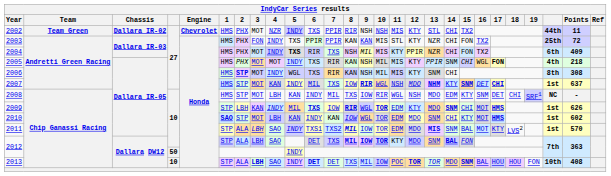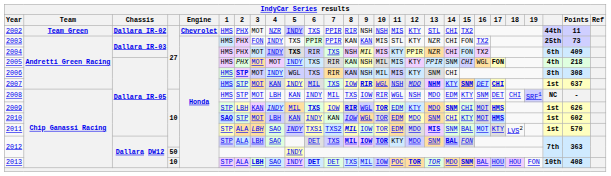 <table class="wikitable" style="text-align:center; font-size:85%">
 <tr>
 <th colspan=45><a href='#'>IndyCar Series</a> results</th>
 </tr>
 <tr>
 <th scope="col">Year</th>
 <th scope="col">Team</th>
 <th scope="col">Chassis</th>
 <th scope="col"></th>
 <th scope="col">Engine</th>
 <th scope="col">1</th>
 <th scope="col">2</th>
 <th scope="col">3</th>
 <th scope="col">4</th>
 <th scope="col">5</th>
 <th scope="col">6</th>
 <th scope="col">7</th>
 <th scope="col">8</th>
 <th scope="col">9</th>
 <th scope="col">10</th>
 <th scope="col">11</th>
 <th scope="col">12</th>
 <th scope="col">13</th>
 <th scope="col">14</th>
 <th scope="col">15</th>
 <th scope="col">16</th>
 <th scope="col">17</th>
 <th scope="col">18</th>
 <th scope="col">19</th>
 <th scope="col"></th>
 <th scope="col">Points</th>
 <th scope="col">Ref</th>
 </tr>
 <tr>
 <td><a href='#'>2002</a></td>
 <th nowrap><a href='#'>Team Green</a></th>
 <th nowrap><a href='#'>Dallara IR-02</a></th>
 <th rowspan=6>27</th>
 <th><a href='#'>Chevrolet</a></th>
 <td><a href='#'>HMS</a></td>
 <td><a href='#'>PHX</a></td>
 <td>MOT</td>
 <td><a href='#'>NZR</a></td>
 <td style="background:#CFCFFF;"><a href='#'>INDY</a><br></td>
 <td><a href='#'>TXS</a></td>
 <td><a href='#'>PPIR</a></td>
 <td><a href='#'>RIR</a></td>
 <td>NSH</td>
 <td><a href='#'>NSH</a></td>
 <td><a href='#'>MIS</a></td>
 <td><a href='#'>KTY</a></td>
 <td><a href='#'>STL</a></td>
 <td><a href='#'>CHI</a></td>
 <td><a href='#'>TX2</a></td>
 <td colspan=4></td>
 <th style="background:#CFCFFF;"><strong>44th</strong></th>
 <th style="background:#CFCFFF;"><strong>11</strong></th>
 <th></th>
 </tr>
 <tr>
 <td><a href='#'>2003</a></td>
 <th rowspan=5 nowrap><a href='#'>Andretti Green Racing</a></th>
 <th rowspan=2 nowrap><a href='#'>Dallara IR-03</a></th>
 <th rowspan=12><a href='#'>Honda</a></th>
 <td style="background:#CFEAFF;">HMS<br></td>
 <td style="background:#EFCFFF;">PHX<br></td>
 <td><a href='#'>FON</a></td>
 <td><a href='#'>INDY</a></td>
 <td>TXS</td>
 <td style="background:#DFFFDF;">PPIR<br></td>
 <td><a href='#'>PPIR</a></td>
 <td>KAN</td>
 <td><a href='#'>KAN</a></td>
 <td>MIS</td>
 <td>STL</td>
 <td>KTY</td>
 <td>NZR</td>
 <td>CHI</td>
 <td>FON</td>
 <td><a href='#'>TX2</a></td>
 <td colspan=3></td>
 <th style="background:#CFCFFF;"><strong>25th</strong></th>
-<th style="background:#CFCFFF;"><strong>72</strong></th>
+<th style="background:#CFCFFF;"><strong>73</strong></th>
 <th></th>
 </tr>
 <tr>
 <td><a href='#'>2004</a></td>
 <td style="background:#EFCFFF;">HMS<br></td>
 <td style="background:#EFCFFF;">PHX<br></td>
 <td style="background:#CFEAFF;">MOT<br></td>
 <td style="background:#CFCFFF;"><a href='#'>INDY</a><br></td>
 <td style="background:#DFDFDF;"><strong>TXS</strong><br></td>
 <td style="background:#CFCFFF;">RIR<br></td>
 <td style="background:#DFFFDF;"><a href='#'>TXS</a><br></td>
 <td style="background:#EFCFFF;">NSH<br></td>
 <td style="background:#FFFFBF;"><em>MIL</em><br></td>
 <td style="background:#EFCFFF;">MIS<br></td>
 <td style="background:#CFEAFF;">KTY<br></td>
 <td style="background:#FFFFBF;">PPIR<br></td>
 <td style="background:#FFDF9F;">NZR<br></td>
 <td style="background:#EFCFFF;">CHI<br></td>
 <td style="background:#CFEAFF;">FON<br></td>
 <td style="background:#EFCFFF;">TX2<br></td>
 <td colspan=3></td>
 <th style="background:#CFEAFF;"><strong>6th</strong></th>
 <th style="background:#CFEAFF;"><strong>409</strong></th>
 <th></th>
 </tr>
 <tr>
 <td><a href='#'>2005</a></td>
 <th rowspan=7><a href='#'>Dallara IR-05</a></th>
 <td style="background:#EFCFFF;">HMS<br></td>
 <td style="background:#DFFFDF;"><em>PHX</em><br></td>
 <td style="background:#FFDF9F;"><a href='#'>MOT</a><br></td>
 <td style="background:#EFCFFF;">MOT<br></td>
 <td style="background:#CFEAFF;"><a href='#'>INDY</a><br></td>
 <td style="background:#CFEAFF;">TXS<br></td>
 <td style="background:#DFDFDF;">RIR<br></td>
 <td style="background:#DFFFDF;">KAN<br></td>
 <td style="background:#FFFFBF;">NSH<br></td>
 <td style="background:#DFDFDF;">MIL<br></td>
 <td style="background:#CFEAFF;">MIS<br></td>
 <td style="background:#EFCFFF;">KTY<br></td>
 <td style="background:#CFEAFF;"><em>PPIR</em><br></td>
 <td style="background:#CFEAFF;">SNM<br></td>
 <td style="background:#CFCFFF;"><em>CHI</em><br></td>
 <td style="background:#FFDF9F;">WGL<br></td>
 <td style="background:#FFFFBF;"><strong>FON</strong><br></td>
 <td colspan=2></td>
 <th style="background:#DFFFDF;"><strong>4th</strong></th>
 <th style="background:#DFFFDF;"><strong>218</strong></th>
 <th></th>
 </tr>
 <tr>
 <td><a href='#'>2006</a></td>
 <td style="background:#DFFFDF;"><a href='#'>HMS</a><br></td>
 <td style="background:#EFCFFF;"><strong><a href='#'>STP</a></strong><br></td>
 <td style="background:#CFCFFF;">MOT<br></td>
 <td style="background:#CFEAFF;"><a href='#'>INDY</a><br></td>
 <td style="background:#CFCFFF;">WGL<br></td>
 <td style="background:#CFCFFF;">TXS<br></td>
 <td style="background:#FFDF9F;">RIR<br></td>
 <td style="background:#CFCFFF;">KAN<br></td>
 <td style="background:#CFEAFF;">NSH<br></td>
 <td style="background:#CFEAFF;">MIL<br></td>
 <td style="background:#CFCFFF;">MIS<br></td>
 <td style="background:#CFEAFF;">KTY<br></td>
 <td style="background:#DFDFDF;">SNM<br></td>
 <td>CHI</td>
 <td colspan=5></td>
 <th style="background:#CFEAFF;"><strong>8th</strong></th>
 <th style="background:#CFEAFF;"><strong>308</strong></th>
 <th></th>
 </tr>
 <tr>
 <td><a href='#'>2007</a></td>
 <td style="background:#CFEAFF;"><a href='#'>HMS</a><br></td>
 <td style="background:#DFFFDF;"><a href='#'>STP</a><br></td>
 <td style="background:#FFDF9F;"><a href='#'>MOT</a><br></td>
 <td style="background:#DFDFDF;"><a href='#'>KAN</a><br></td>
 <td style="background:#FFFFBF;"><a href='#'>INDY</a><br></td>
 <td style="background:#DFDFDF;"><a href='#'>MIL</a><br></td>
 <td style="background:#DFFFDF;"><a href='#'>TXS</a><br></td>
 <td style="background:#FFFFBF;"><a href='#'>IOW</a><br></td>
 <td style="background:#FFFFBF;"><strong><a href='#'>RIR</a></strong><br></td>
 <td style="background:#FFDF9F;"><em><a href='#'>WGL</a></em><br></td>
 <td style="background:#DFDFDF;"><a href='#'>NSH</a><br></td>
 <td style="background:#DFDFDF;"><em><a href='#'>MDO</a></em><br></td>
 <td style="background:#EFCFFF;"><strong><a href='#'>NHM</a></strong><br></td>
 <td style="background:#CFEAFF;"><a href='#'>KTY</a><br></td>
 <td style="background:#FFDF9F;"><strong><a href='#'>SNM</a></strong><br></td>
 <td style="background:#CFEAFF;"><em><a href='#'>DET</a></em><br></td>
 <td style="background:#FFFFBF;"><strong><a href='#'>CHI</a></strong><br></td>
 <td colspan=2></td>
 <th style="background:#FFFFBF;"><strong>1st</strong></th>
 <th style="background:#FFFFBF;"><strong>637</strong></th>
 <th></th>
 </tr>
 <tr>
 <td><a href='#'>2008</a></td>
 <th rowspan=7 nowrap><a href='#'>Chip Ganassi Racing</a></th>
 <th rowspan=5>10</th>
 <td><a href='#'>HMS</a></td>
 <td><a href='#'>STP</a></td>
 <td><a href='#'>MOT</a></td>
 <td><a href='#'>LBH</a></td>
 <td><a href='#'>KAN</a></td>
 <td><a href='#'>INDY</a></td>
 <td><a href='#'>MIL</a></td>
 <td><a href='#'>TXS</a></td>
 <td><a href='#'>IOW</a></td>
 <td><a href='#'>RIR</a></td>
 <td><a href='#'>WGL</a></td>
 <td><a href='#'>NSH</a></td>
 <td><a href='#'>MDO</a></td>
 <td><a href='#'>EDM</a></td>
 <td><a href='#'>KTY</a></td>
 <td><a href='#'>SNM</a></td>
 <td><a href='#'>DET</a></td>
 <td><a href='#'>CHI</a></td>
 <td style="background:#CFCFFF;"><a href='#'>SRF<sup>1</sup></a><br></td>
 <th>NC</th>
 <th>-</th>
 <th></th>
 </tr>
 <tr>
 <td><a href='#'>2009</a></td>
 <td style="background:#DFFFDF;"><a href='#'>STP</a><br></td>
 <td style="background:#FFFFBF;"><a href='#'>LBH</a><br></td>
 <td style="background:#EFCFFF;"><a href='#'>KAN</a><br></td>
 <td style="background:#CFEAFF;"><em><a href='#'>INDY</a></em><br></td>
 <td style="background:#FFDF9F;"><a href='#'>MIL</a><br></td>
 <td style="background:#DFFFDF;"><strong><a href='#'>TXS</a></strong><br></td>
 <td style="background:#FFFFBF;"><a href='#'>IOW</a><br></td>
 <td style="background:#DFDFDF;"><strong><a href='#'>RIR</a></strong><br></td>
 <td style="background:#CFCFFF;"><a href='#'>WGL</a><br></td>
 <td style="background:#FFFFBF;"><strong><a href='#'>TOR</a></strong><br></td>
 <td style="background:#DFFFDF;"><a href='#'>EDM</a><br></td>
 <td style="background:#CFEAFF;"><a href='#'>KTY</a><br></td>
 <td style="background:#FFDF9F;"><a href='#'>MDO</a><br></td>
 <td style="background:#FFFFBF;"><strong><a href='#'>SNM</a></strong><br></td>
 <td style="background:#DFFFDF;"><a href='#'>CHI</a><br></td>
 <td style="background:#DFDFDF;"><a href='#'>MOT</a><br></td>
 <td style="background:#FFFFBF;"><strong><a href='#'>HMS</a></strong><br></td>
 <td colspan=2></td>
 <th style="background:#FFFFBF;"><strong>1st</strong></th>
 <th style="background:#FFFFBF;"><strong>626</strong></th>
 <th></th>
 </tr>
 <tr>
 <td><a href='#'>2010</a></td>
 <td style="background:#CFEAFF;"><strong><a href='#'>SAO</a></strong><br></td>
 <td style="background:#DFFFDF;"><a href='#'>STP</a><br></td>
 <td style="background:#FFDF9F;"><a href='#'>MOT</a><br></td>
 <td style="background:#CFCFFF;"><a href='#'>LBH</a><br></td>
 <td style="background:#DFDFDF;"><a href='#'>KAN</a><br></td>
 <td style="background:#FFFFBF;"><a href='#'>INDY</a><br></td>
 <td style="background:#DFFFDF;">KAN<br></td>
 <td style="background:#CFCFFF;"><em><a href='#'>IOW</a></em><br></td>
 <td style="background:#FFDF9F;"><a href='#'>WGL</a><br></td>
 <td style="background:#DFDFDF;"><a href='#'>TOR</a><br></td>
 <td style="background:#FFDF9F;"><a href='#'>EDM</a><br></td>
 <td style="background:#FFFFBF;"><a href='#'>MDO</a><br></td>
 <td style="background:#FFDF9F;"><a href='#'>SNM</a><br></td>
 <td style="background:#FFFFBF;"><a href='#'>CHI</a><br></td>
 <td style="background:#DFFFDF;"><a href='#'>KTY</a><br></td>
 <td style="background:#DFDFDF;"><a href='#'>MOT</a><br></td>
 <td style="background:#CFEAFF;"><strong><a href='#'>HMS</a></strong><br></td>
 <td colspan=2></td>
 <th style="background:#FFFFBF;"><strong>1st</strong></th>
 <th style="background:#FFFFBF;"><strong>602</strong></th>
 <th></th>
 </tr>
 <tr>
 <td><a href='#'>2011</a></td>
 <td style="background:#FFFFBF;"><a href='#'>STP</a><br></td>
 <td style="background:#FFDF9F;"><a href='#'>ALA</a><br></td>
 <td style="background:#FFDF9F;"><em><a href='#'>LBH</a></em><br></td>
 <td style="background:#DFFFDF;"><a href='#'>SAO</a><br></td>
 <td style="background:#CFCFFF;"><em><a href='#'>INDY</a></em><br></td>
 <td style="background:#FFFFBF;"><a href='#'>TXS1</a><br></td>
 <td style="background:#CFEAFF;"><a href='#'>TXS2</a><br></td>
 <td style="background:#FFFFBF;"><strong><em><a href='#'>MIL</a></em></strong><br></td>
 <td style="background:#DFFFDF;"><a href='#'>IOW</a><br></td>
 <td style="background:#FFFFBF;"><a href='#'>TOR</a><br></td>
 <td style="background:#FFDF9F;"><a href='#'>EDM</a><br></td>
 <td style="background:#DFDFDF;"><a href='#'>MDO</a><br></td>
 <td style="background:#EFCFFF;"><strong><a href='#'>MIS</a></strong><br></td>
 <td style="background:#DFFFDF;"><a href='#'>SNM</a><br></td>
 <td style="background:#DFFFDF;"><a href='#'>BAL</a><br></td>
 <td style="background:#CFEAFF;"><a href='#'>MOT</a><br></td>
 <td style="background:#DFDFDF;"><a href='#'>KTY</a><br></td>
 <td><a href='#'>LVS</a><sup>2</sup><br></td>
 <td></td>
 <th style="background:#FFFFBF;"><strong>1st</strong></th>
 <th style="background:#FFFFBF;"><strong>570</strong></th>
 <th></th>
 </tr>
 <tr>
 <td rowspan=2><a href='#'>2012</a></td>
 <th rowspan=3  nowrap><a href='#'>Dallara</a> <a href='#'>DW12</a></th>
 <td style="background:#CFCFFF;"><a href='#'>STP</a><br></td>
 <td style="background:#CFEAFF;"><a href='#'>ALA</a><br></td>
 <td style="background:#CFCFFF;"><a href='#'>LBH</a><br></td>
 <td style="background:#DFFFDF;"><a href='#'>SAO</a><br></td>
 <td colspan=1></td>
 <td style="background:#DFDFDF;"><a href='#'>DET</a><br></td>
 <td style="background:#CFCFFF;"><a href='#'>TXS</a><br></td>
 <td style="background:#EFCFFF;"><strong><a href='#'>MIL</a></strong><br></td>
 <td style="background:#EFCFFF;"><strong><a href='#'>IOW</a></strong><br></td>
 <td style="background:#CFCFFF;"><strong><a href='#'>TOR</a></strong><br></td>
 <td style="background:#CFEAFF;">KTY<br></td>
 <td style="background:#CFCFFF;"><a href='#'>MDO</a><br></td>
 <td style="background:#FFDF9F;"><a href='#'>SNM</a><br></td>
 <td style="background:#CFCFFF;"><strong><a href='#'>BAL</a><br></strong></td>
 <td style="background:#DFDFDF;"><em><a href='#'>FON</a></em><br></td>
 <td colspan=4></td>
 <th rowspan=2 style="background:#CFEAFF;"><strong>7th</strong></th>
 <th rowspan=2 style="background:#CFEAFF;"><strong>363</strong></th>
 <th rowspan=2></th>
 </tr>
 <tr>
 <th>50</th>
 <td colspan=4></td>
 <td style="background:#FFFFBF;"><a href='#'>INDY</a><br></td>
 </tr>
 <tr>
 <td><a href='#'>2013</a></td>
 <th>10</th>
 <td style="background:#EFCFFF;"><a href='#'>STP</a><br></td>
 <td style="background:#EFCFFF;"><a href='#'>ALA</a><br></td>
 <td style="background:#DFFFDF;"><strong><a href='#'>LBH</a></strong><br></td>
 <td style="background:#CFEAFF;"><a href='#'>SAO</a><br></td>
 <td style="background:#EFCFFF;"><a href='#'>INDY</a><br></td>
 <td style="background:#CFEAFF;"><strong><a href='#'>DET</a></strong><br></td>
 <td style="background:#DFFFDF;"><a href='#'>DET</a><br></td>
 <td style="background:#CFEAFF;"><a href='#'>TXS</a><br></td>
 <td style="background:#CFEAFF;"><a href='#'>MIL</a><br></td>
 <td style="background:#CFCFFF;"><a href='#'>IOW</a><br></td>
 <td style="background:#FFDF9F;"><a href='#'>POC</a><br></td>
 <td style="background:#FFDF9F;"><strong><a href='#'>TOR</a></strong><br></td>
 <td style="background:#DFFFDF;"><em><a href='#'>TOR</a></em><br></td>
 <td style="background:#FFDF9F;"><a href='#'>MDO</a><br></td>
 <td style="background:#FFDF9F;"><strong><a href='#'>SNM</a></strong><br></td>
 <td style="background:#EFCFFF;"><a href='#'>BAL</a><br></td>
 <td style="background:#CFCFFF;"><a href='#'>HOU</a><br></td>
 <td style="background:#EFCFFF;"><a href='#'>HOU</a><br></td>
 <td><a href='#'>FON</a></td>
 <th style="background:#CFEAFF;"><strong>10th</strong></th>
 <th style="background:#CFEAFF;"><strong>408</strong></th>
 <th></th>
 </tr>
 <tr>
 <th colspan="27"></th>
 </tr>
 </table>
